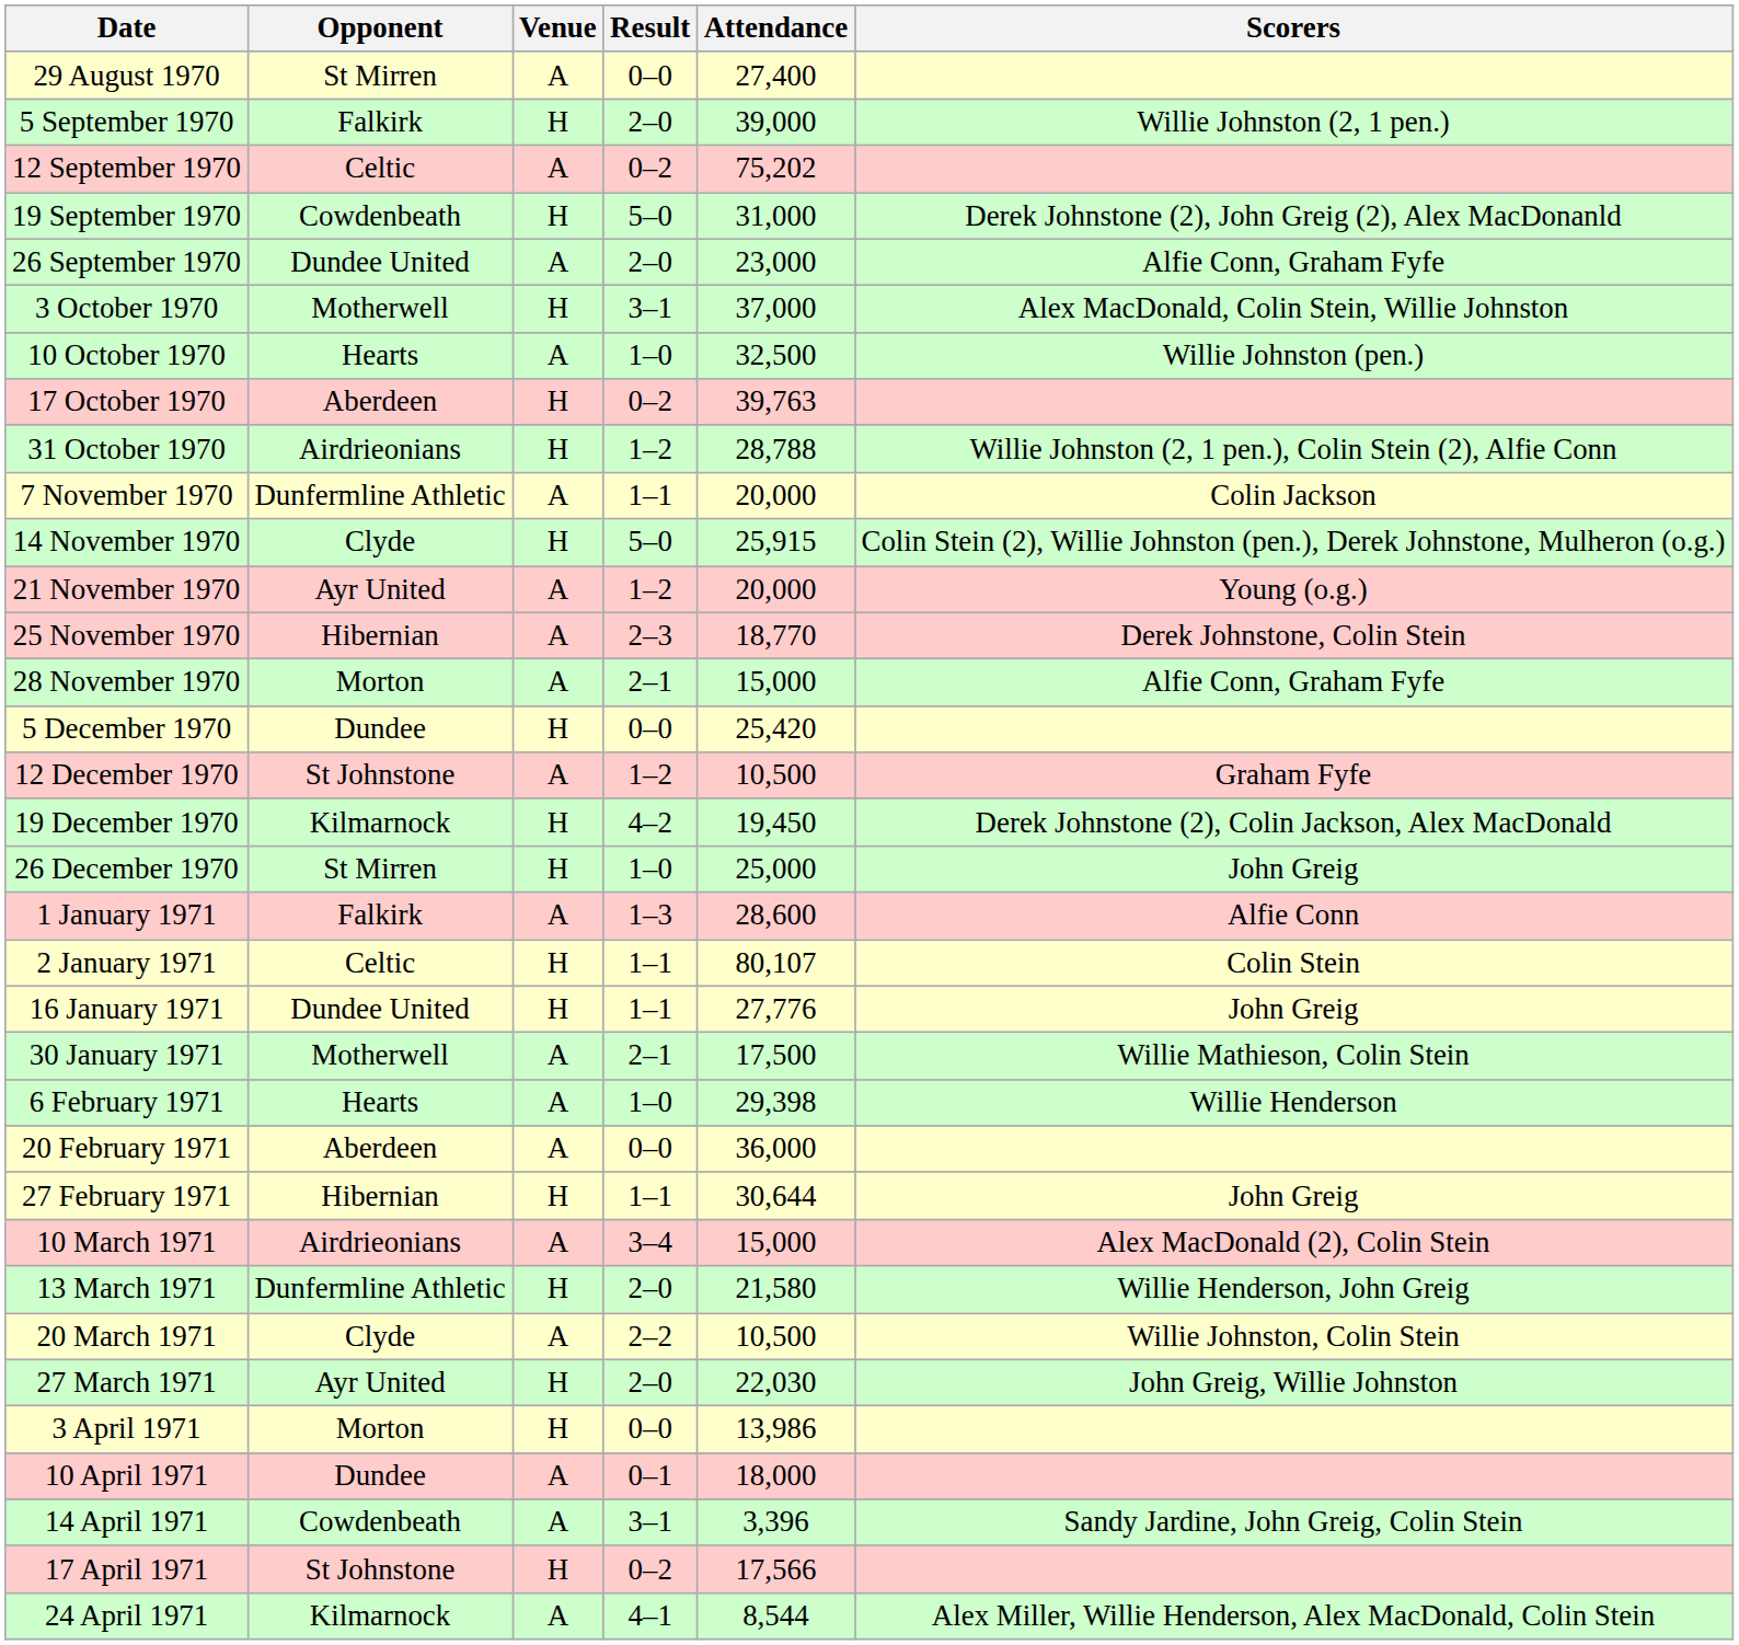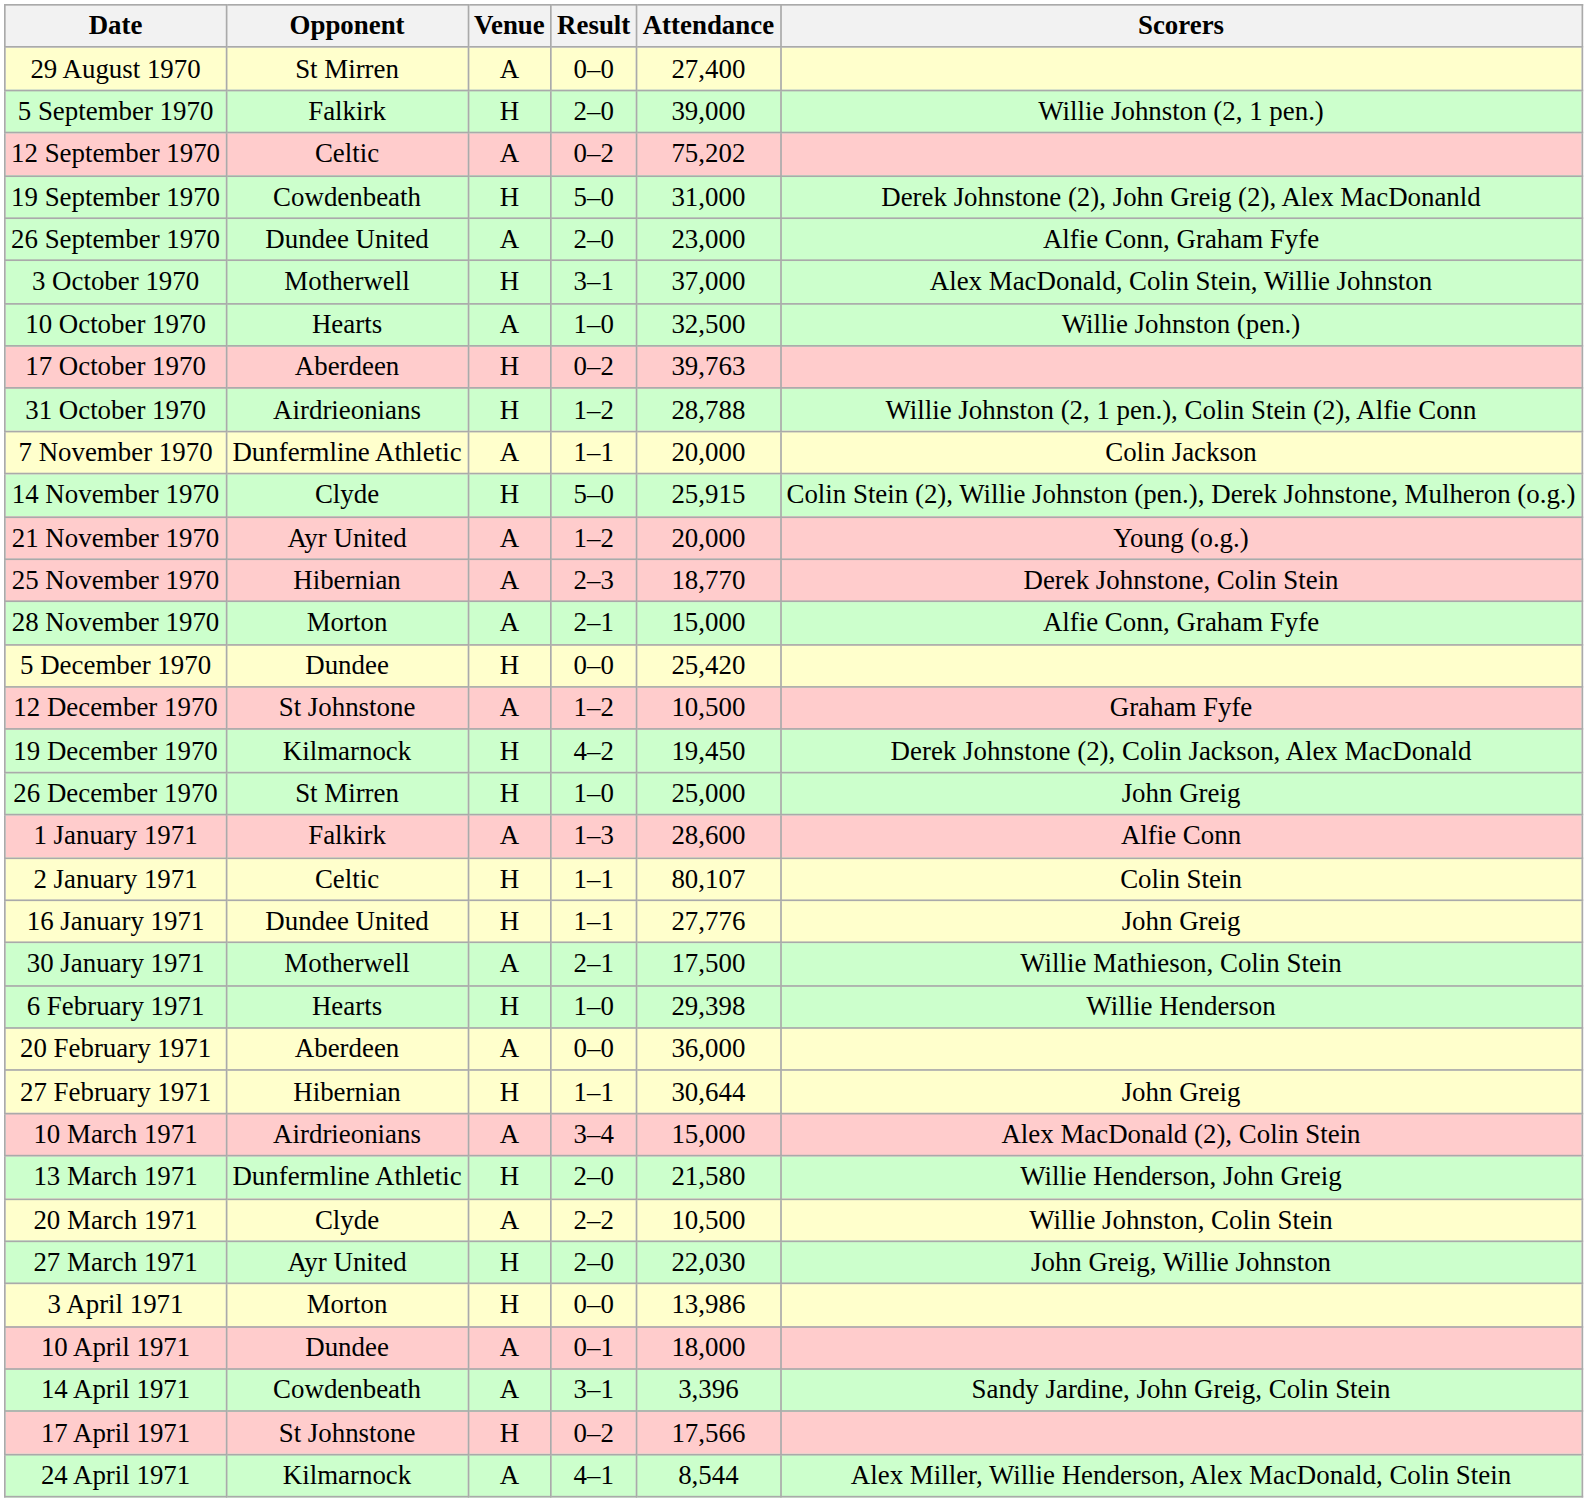 <table class="wikitable sortable" style="font-size:100%; text-align:center">
 <tr>
 <th>Date</th>
 <th>Opponent</th>
 <th>Venue</th>
 <th>Result</th>
 <th>Attendance</th>
 <th>Scorers</th>
 </tr>
 <tr bgcolor="#ffffcc">
 <td>29 August 1970</td>
 <td>St Mirren</td>
 <td>A</td>
 <td>0–0</td>
 <td>27,400</td>
 <td></td>
 </tr>
 <tr bgcolor="#ccffcc">
 <td>5 September 1970</td>
 <td>Falkirk</td>
 <td>H</td>
 <td>2–0</td>
 <td>39,000</td>
 <td>Willie Johnston (2, 1 pen.)</td>
 </tr>
 <tr bgcolor="#ffcccc">
 <td>12 September 1970</td>
 <td>Celtic</td>
 <td>A</td>
 <td>0–2</td>
 <td>75,202</td>
 <td></td>
 </tr>
 <tr bgcolor="#ccffcc">
 <td>19 September 1970</td>
 <td>Cowdenbeath</td>
 <td>H</td>
 <td>5–0</td>
 <td>31,000</td>
 <td>Derek Johnstone (2), John Greig (2), Alex MacDonanld</td>
 </tr>
 <tr bgcolor="#ccffcc">
 <td>26 September 1970</td>
 <td>Dundee United</td>
 <td>A</td>
 <td>2–0</td>
 <td>23,000</td>
 <td>Alfie Conn, Graham Fyfe</td>
 </tr>
 <tr bgcolor="#ccffcc">
 <td>3 October 1970</td>
 <td>Motherwell</td>
 <td>H</td>
 <td>3–1</td>
 <td>37,000</td>
 <td>Alex MacDonald, Colin Stein, Willie Johnston</td>
 </tr>
 <tr bgcolor="#ccffcc">
 <td>10 October 1970</td>
 <td>Hearts</td>
 <td>A</td>
 <td>1–0</td>
 <td>32,500</td>
 <td>Willie Johnston (pen.)</td>
 </tr>
 <tr bgcolor="#ffcccc">
 <td>17 October 1970</td>
 <td>Aberdeen</td>
 <td>H</td>
 <td>0–2</td>
 <td>39,763</td>
 <td></td>
 </tr>
 <tr bgcolor="#ccffcc">
 <td>31 October 1970</td>
 <td>Airdrieonians</td>
 <td>H</td>
 <td>1–2</td>
 <td>28,788</td>
 <td>Willie Johnston (2, 1 pen.), Colin Stein (2), Alfie Conn</td>
 </tr>
 <tr bgcolor="#ffffcc">
 <td>7 November 1970</td>
 <td>Dunfermline Athletic</td>
 <td>A</td>
 <td>1–1</td>
 <td>20,000</td>
 <td>Colin Jackson</td>
 </tr>
 <tr bgcolor="#ccffcc">
 <td>14 November 1970</td>
 <td>Clyde</td>
 <td>H</td>
 <td>5–0</td>
 <td>25,915</td>
 <td>Colin Stein (2), Willie Johnston (pen.), Derek Johnstone, Mulheron (o.g.)</td>
 </tr>
 <tr bgcolor="#ffcccc">
 <td>21 November 1970</td>
 <td>Ayr United</td>
 <td>A</td>
 <td>1–2</td>
 <td>20,000</td>
 <td>Young (o.g.)</td>
 </tr>
 <tr bgcolor="#ffcccc">
 <td>25 November 1970</td>
 <td>Hibernian</td>
 <td>A</td>
 <td>2–3</td>
 <td>18,770</td>
 <td>Derek Johnstone, Colin Stein</td>
 </tr>
 <tr bgcolor="#ccffcc">
 <td>28 November 1970</td>
 <td>Morton</td>
 <td>A</td>
 <td>2–1</td>
 <td>15,000</td>
 <td>Alfie Conn, Graham Fyfe</td>
 </tr>
 <tr bgcolor="#ffffcc">
 <td>5 December 1970</td>
 <td>Dundee</td>
 <td>H</td>
 <td>0–0</td>
 <td>25,420</td>
 <td></td>
 </tr>
 <tr bgcolor="#ffcccc">
 <td>12 December 1970</td>
 <td>St Johnstone</td>
 <td>A</td>
 <td>1–2</td>
 <td>10,500</td>
 <td>Graham Fyfe</td>
 </tr>
 <tr bgcolor="#ccffcc">
 <td>19 December 1970</td>
 <td>Kilmarnock</td>
 <td>H</td>
 <td>4–2</td>
 <td>19,450</td>
 <td>Derek Johnstone (2), Colin Jackson, Alex MacDonald</td>
 </tr>
 <tr bgcolor="#ccffcc">
 <td>26 December 1970</td>
 <td>St Mirren</td>
 <td>H</td>
 <td>1–0</td>
 <td>25,000</td>
 <td>John Greig</td>
 </tr>
 <tr bgcolor="#ffcccc">
 <td>1 January 1971</td>
 <td>Falkirk</td>
 <td>A</td>
 <td>1–3</td>
 <td>28,600</td>
 <td>Alfie Conn</td>
 </tr>
 <tr bgcolor="#ffffcc">
 <td>2 January 1971</td>
 <td>Celtic</td>
 <td>H</td>
 <td>1–1</td>
 <td>80,107</td>
 <td>Colin Stein</td>
 </tr>
 <tr bgcolor="#ffffcc">
 <td>16 January 1971</td>
 <td>Dundee United</td>
 <td>H</td>
 <td>1–1</td>
 <td>27,776</td>
 <td>John Greig</td>
 </tr>
 <tr bgcolor="#ccffcc">
 <td>30 January 1971</td>
 <td>Motherwell</td>
 <td>A</td>
 <td>2–1</td>
 <td>17,500</td>
 <td>Willie Mathieson, Colin Stein</td>
 </tr>
 <tr bgcolor="#ccffcc">
 <td>6 February 1971</td>
 <td>Hearts</td>
-<td>A</td>
+<td>H</td>
 <td>1–0</td>
 <td>29,398</td>
 <td>Willie Henderson</td>
 </tr>
 <tr bgcolor="#ffffcc">
 <td>20 February 1971</td>
 <td>Aberdeen</td>
 <td>A</td>
 <td>0–0</td>
 <td>36,000</td>
 <td></td>
 </tr>
 <tr bgcolor="#ffffcc">
 <td>27 February 1971</td>
 <td>Hibernian</td>
 <td>H</td>
 <td>1–1</td>
 <td>30,644</td>
 <td>John Greig</td>
 </tr>
 <tr bgcolor="#ffcccc">
 <td>10 March 1971</td>
 <td>Airdrieonians</td>
 <td>A</td>
 <td>3–4</td>
 <td>15,000</td>
 <td>Alex MacDonald (2), Colin Stein</td>
 </tr>
 <tr bgcolor="#ccffcc">
 <td>13 March 1971</td>
 <td>Dunfermline Athletic</td>
 <td>H</td>
 <td>2–0</td>
 <td>21,580</td>
 <td>Willie Henderson, John Greig</td>
 </tr>
 <tr bgcolor="#ffffcc">
 <td>20 March 1971</td>
 <td>Clyde</td>
 <td>A</td>
 <td>2–2</td>
 <td>10,500</td>
 <td>Willie Johnston, Colin Stein</td>
 </tr>
 <tr bgcolor="#ccffcc">
 <td>27 March 1971</td>
 <td>Ayr United</td>
 <td>H</td>
 <td>2–0</td>
 <td>22,030</td>
 <td>John Greig, Willie Johnston</td>
 </tr>
 <tr bgcolor="#ffffcc">
 <td>3 April 1971</td>
 <td>Morton</td>
 <td>H</td>
 <td>0–0</td>
 <td>13,986</td>
 <td></td>
 </tr>
 <tr bgcolor="#ffcccc">
 <td>10 April 1971</td>
 <td>Dundee</td>
 <td>A</td>
 <td>0–1</td>
 <td>18,000</td>
 <td></td>
 </tr>
 <tr bgcolor="#ccffcc">
 <td>14 April 1971</td>
 <td>Cowdenbeath</td>
 <td>A</td>
 <td>3–1</td>
 <td>3,396</td>
 <td>Sandy Jardine, John Greig, Colin Stein</td>
 </tr>
 <tr bgcolor="#ffcccc">
 <td>17 April 1971</td>
 <td>St Johnstone</td>
 <td>H</td>
 <td>0–2</td>
 <td>17,566</td>
 <td></td>
 </tr>
 <tr bgcolor="#ccffcc">
 <td>24 April 1971</td>
 <td>Kilmarnock</td>
 <td>A</td>
 <td>4–1</td>
 <td>8,544</td>
 <td>Alex Miller, Willie Henderson, Alex MacDonald, Colin Stein</td>
 </tr>
 </table>
